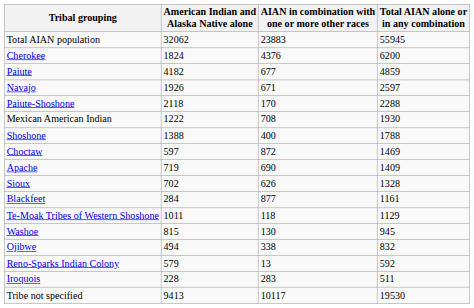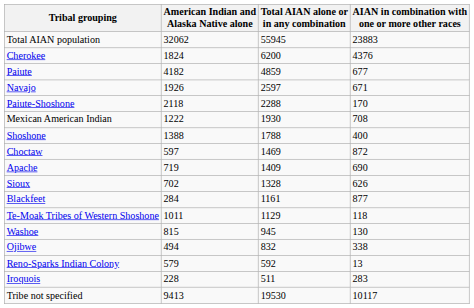 <table class="wikitable sortable">
 <tr>
 <th>Tribal grouping</th>
 <th>American Indian and<br>Alaska Native alone</th>
+<th>Total AIAN alone or<br>in any combination</th>
 <th>AIAN in combination with<br>one or more other races</th>
-<th>Total AIAN alone or<br>in any combination</th>
 </tr>
 <tr>
 <td>Total AIAN population</td>
 <td>32062</td>
+<td>55945</td>
 <td>23883</td>
-<td>55945</td>
 </tr>
 <tr>
 <td><a href='#'>Cherokee</a></td>
 <td>1824</td>
+<td>6200</td>
 <td>4376</td>
-<td>6200</td>
 </tr>
 <tr>
 <td><a href='#'>Paiute</a></td>
 <td>4182</td>
+<td>4859</td>
 <td>677</td>
-<td>4859</td>
 </tr>
 <tr>
 <td><a href='#'>Navajo</a></td>
 <td>1926</td>
+<td>2597</td>
 <td>671</td>
-<td>2597</td>
 </tr>
 <tr>
 <td><a href='#'>Paiute-Shoshone</a></td>
 <td>2118</td>
+<td>2288</td>
 <td>170</td>
-<td>2288</td>
 </tr>
 <tr>
 <td>Mexican American Indian</td>
 <td>1222</td>
+<td>1930</td>
 <td>708</td>
-<td>1930</td>
 </tr>
 <tr>
 <td><a href='#'>Shoshone</a></td>
 <td>1388</td>
+<td>1788</td>
 <td>400</td>
-<td>1788</td>
 </tr>
 <tr>
 <td><a href='#'>Choctaw</a></td>
 <td>597</td>
+<td>1469</td>
 <td>872</td>
-<td>1469</td>
 </tr>
 <tr>
 <td><a href='#'>Apache</a></td>
 <td>719</td>
+<td>1409</td>
 <td>690</td>
-<td>1409</td>
 </tr>
 <tr>
 <td><a href='#'>Sioux</a></td>
 <td>702</td>
+<td>1328</td>
 <td>626</td>
-<td>1328</td>
 </tr>
 <tr>
 <td><a href='#'>Blackfeet</a></td>
 <td>284</td>
+<td>1161</td>
 <td>877</td>
-<td>1161</td>
 </tr>
 <tr>
 <td><a href='#'>Te-Moak Tribes of Western Shoshone</a></td>
 <td>1011</td>
+<td>1129</td>
 <td>118</td>
-<td>1129</td>
 </tr>
 <tr>
 <td><a href='#'>Washoe</a></td>
 <td>815</td>
+<td>945</td>
 <td>130</td>
-<td>945</td>
 </tr>
 <tr>
 <td><a href='#'>Ojibwe</a></td>
 <td>494</td>
+<td>832</td>
 <td>338</td>
-<td>832</td>
 </tr>
 <tr>
 <td><a href='#'>Reno-Sparks Indian Colony</a></td>
 <td>579</td>
+<td>592</td>
 <td>13</td>
-<td>592</td>
 </tr>
 <tr>
 <td><a href='#'>Iroquois</a></td>
 <td>228</td>
+<td>511</td>
 <td>283</td>
-<td>511</td>
 </tr>
 <tr>
 <td>Tribe not specified</td>
 <td>9413</td>
+<td>19530</td>
 <td>10117</td>
-<td>19530</td>
 </tr>
 </table>
